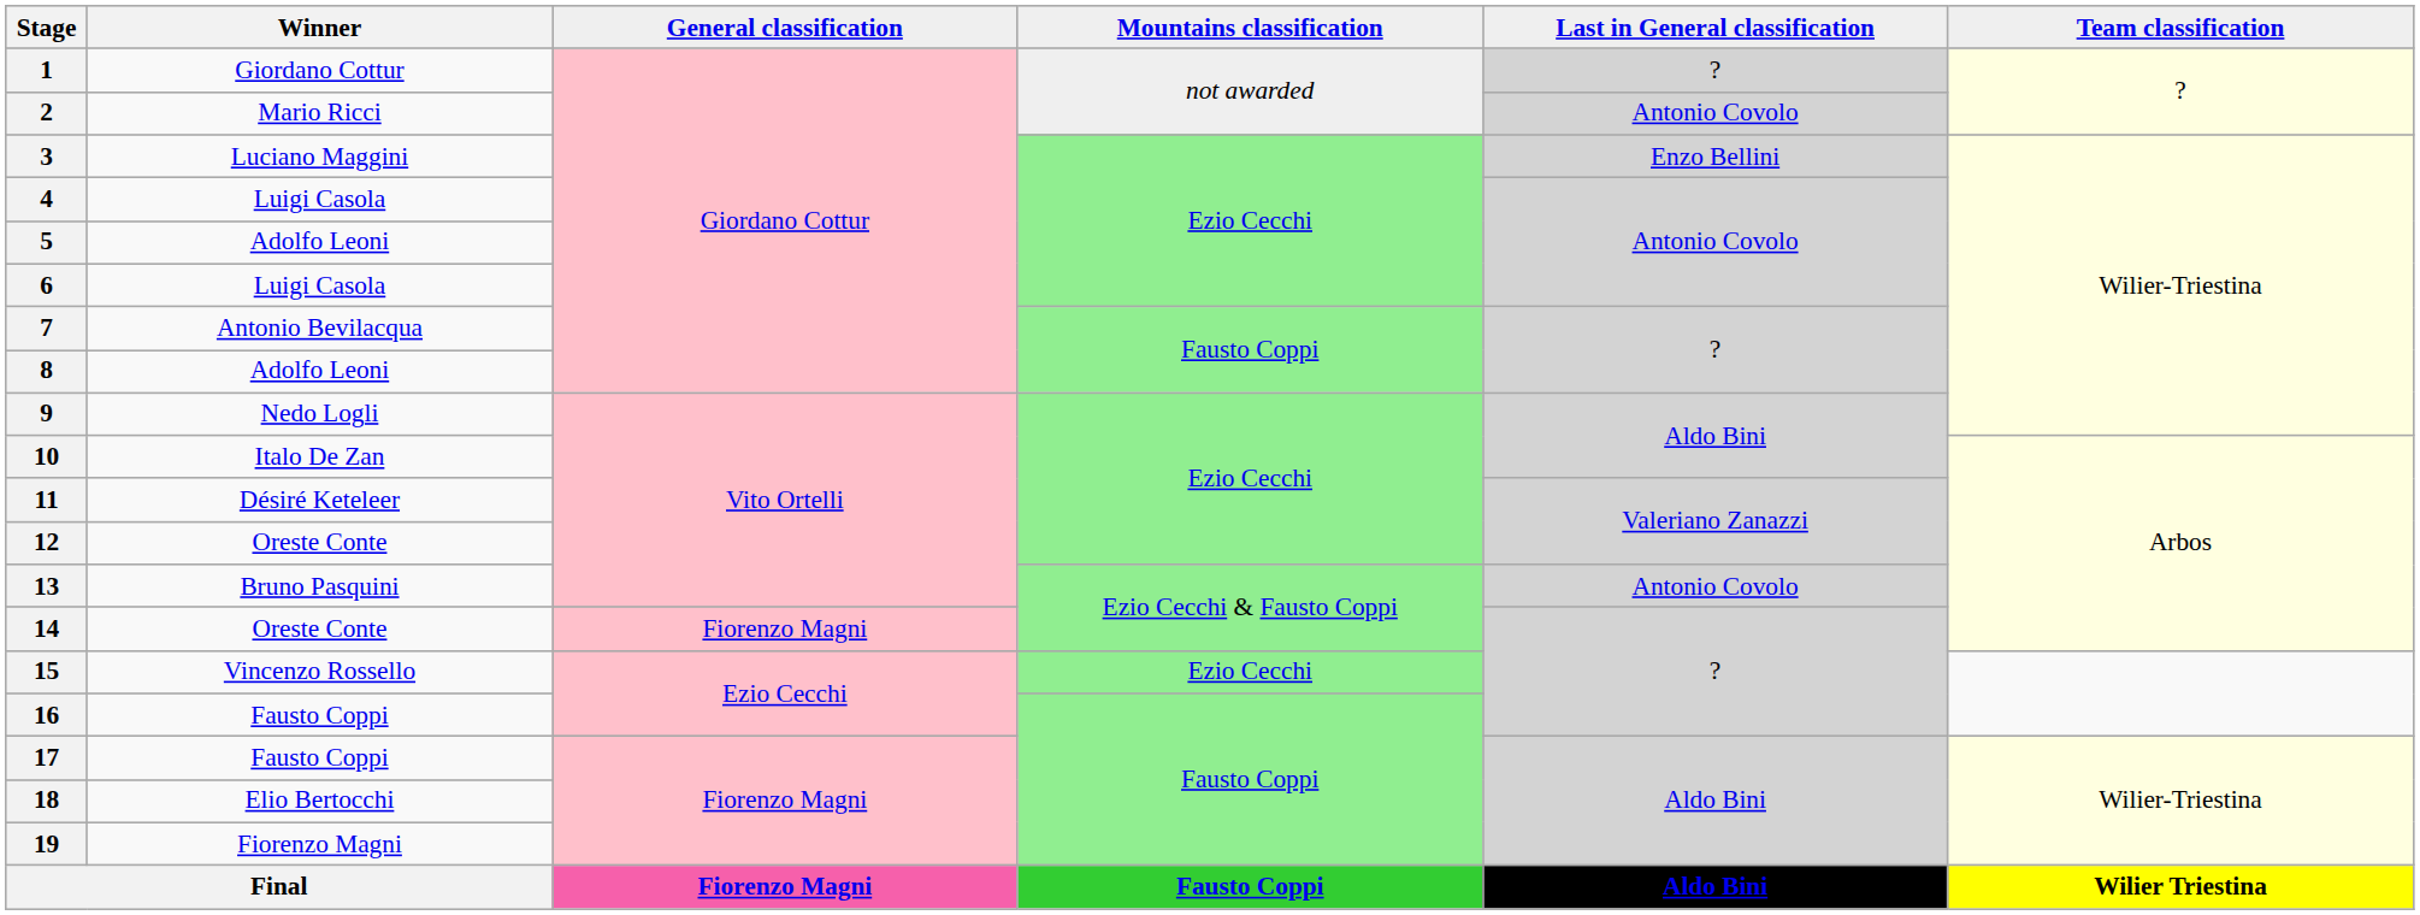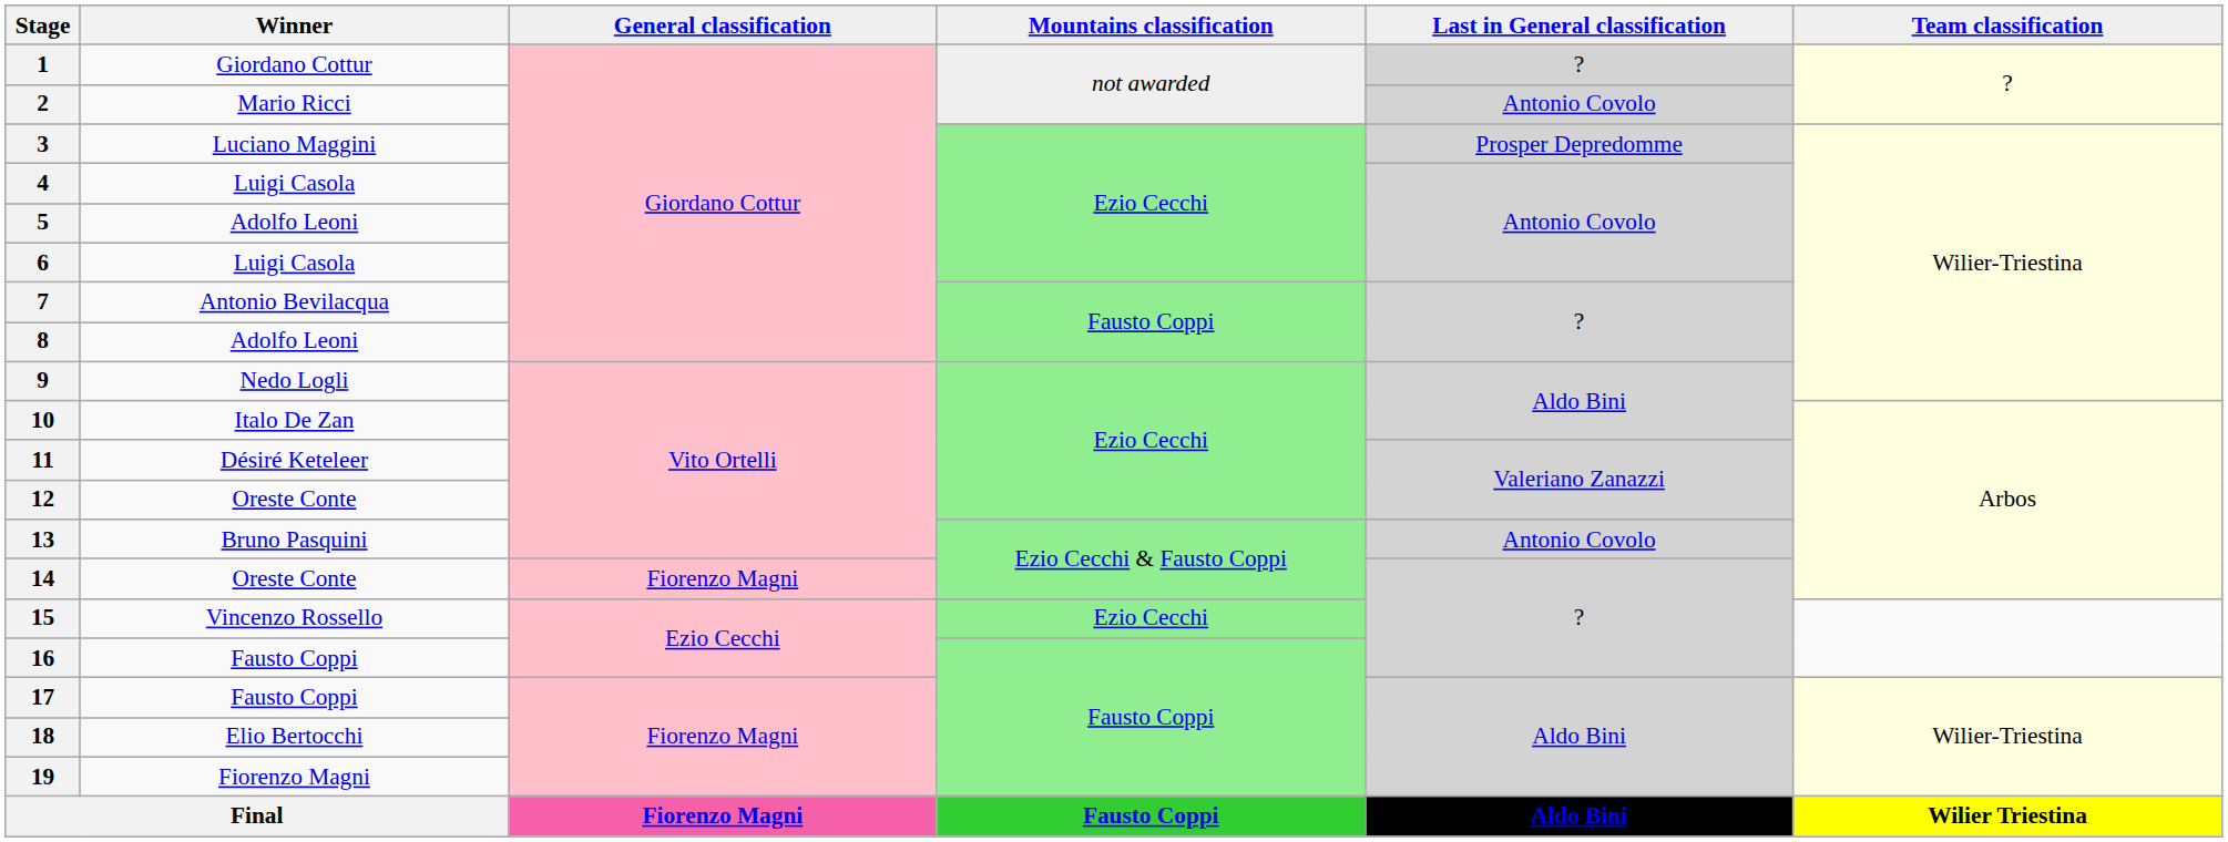 <table class="wikitable" style="text-align: center; font-size:smaller;">
 <tr style="background:#efefef;">
 <th style="width:1%;">Stage</th>
 <th style="width:14%;">Winner</th>
 <th style="background:#efefef; width:14%;"><a href='#'>General classification</a><br></th>
 <th style="background:#efefef; width:14%;"><a href='#'>Mountains classification</a></th>
 <th style="background:#efefef; width:14%;"><a href='#'>Last in General classification</a><br></th>
 <th style="background:#efefef; width:14%;"><a href='#'>Team classification</a></th>
 </tr>
 <tr>
 <th>1</th>
 <td><a href='#'>Giordano Cottur</a></td>
 <td style="background:pink;" rowspan="8"><a href='#'>Giordano Cottur</a></td>
 <td style="background:#EFEFEF;" rowspan="2"><em>not awarded</em></td>
 <td style="background:lightgray;" rowspan="1">?</td>
 <td style="background:lightyellow;" rowspan="2">?</td>
 </tr>
 <tr>
 <th>2</th>
 <td><a href='#'>Mario Ricci</a></td>
 <td style="background:lightgray;" rowspan="1"><a href='#'>Antonio Covolo</a></td>
 </tr>
 <tr>
 <th>3</th>
 <td><a href='#'>Luciano Maggini</a></td>
 <td style="background:lightgreen;" rowspan="4"><a href='#'>Ezio Cecchi</a></td>
-<td style="background:lightgray;" rowspan="1"><a href='#'>Enzo Bellini</a></td>
+<td style="background:lightgray;" rowspan="1"><a href='#'>Prosper Depredomme</a></td>
 <td style="background:lightyellow;" rowspan="7">Wilier-Triestina</td>
 </tr>
 <tr>
 <th>4</th>
 <td><a href='#'>Luigi Casola</a></td>
 <td style="background:lightgray;" rowspan="3"><a href='#'>Antonio Covolo</a></td>
 </tr>
 <tr>
 <th>5</th>
 <td><a href='#'>Adolfo Leoni</a></td>
 </tr>
 <tr>
 <th>6</th>
 <td><a href='#'>Luigi Casola</a></td>
 </tr>
 <tr>
 <th>7</th>
 <td><a href='#'>Antonio Bevilacqua</a></td>
 <td style="background:lightgreen;" rowspan="2"><a href='#'>Fausto Coppi</a></td>
 <td style="background:lightgray;" rowspan="2">?</td>
 </tr>
 <tr>
 <th>8</th>
 <td><a href='#'>Adolfo Leoni</a></td>
 </tr>
 <tr>
 <th>9</th>
 <td><a href='#'>Nedo Logli</a></td>
 <td style="background:pink;" rowspan="5"><a href='#'>Vito Ortelli</a></td>
 <td style="background:lightgreen;" rowspan="4"><a href='#'>Ezio Cecchi</a></td>
 <td style="background:lightgray;" rowspan="2"><a href='#'>Aldo Bini</a></td>
 </tr>
 <tr>
 <th>10</th>
 <td><a href='#'>Italo De Zan</a></td>
 <td style="background:lightyellow;" rowspan="5">Arbos</td>
 </tr>
 <tr>
 <th>11</th>
 <td><a href='#'>Désiré Keteleer</a></td>
 <td style="background:lightgray;" rowspan="2"><a href='#'>Valeriano Zanazzi</a></td>
 </tr>
 <tr>
 <th>12</th>
 <td><a href='#'>Oreste Conte</a></td>
 </tr>
 <tr>
 <th>13</th>
 <td><a href='#'>Bruno Pasquini</a></td>
 <td style="background:lightgreen;" rowspan="2"><a href='#'>Ezio Cecchi</a> & <a href='#'>Fausto Coppi</a></td>
 <td style="background:lightgray;" rowspan="1"><a href='#'>Antonio Covolo</a></td>
 </tr>
 <tr>
 <th>14</th>
 <td><a href='#'>Oreste Conte</a></td>
 <td style="background:pink;" rowspan="1"><a href='#'>Fiorenzo Magni</a></td>
 <td style="background:lightgray;" rowspan="3">?</td>
 </tr>
 <tr>
 <th>15</th>
 <td><a href='#'>Vincenzo Rossello</a></td>
 <td style="background:pink;" rowspan="2"><a href='#'>Ezio Cecchi</a></td>
 <td style="background:lightgreen;"><a href='#'>Ezio Cecchi</a></td>
 </tr>
 <tr>
 <th>16</th>
 <td><a href='#'>Fausto Coppi</a></td>
 <td style="background:lightgreen;" rowspan="4"><a href='#'>Fausto Coppi</a></td>
 </tr>
 <tr>
 <th>17</th>
 <td><a href='#'>Fausto Coppi</a></td>
 <td style="background:pink;" rowspan="3"><a href='#'>Fiorenzo Magni</a></td>
 <td style="background:lightgray;" rowspan="3"><a href='#'>Aldo Bini</a></td>
 <td style="background:lightyellow;" rowspan="3">Wilier-Triestina</td>
 </tr>
 <tr>
 <th>18</th>
 <td><a href='#'>Elio Bertocchi</a></td>
 </tr>
 <tr>
 <th>19</th>
 <td><a href='#'>Fiorenzo Magni</a></td>
 </tr>
 <tr>
 <th colspan=2><strong>Final</strong></th>
 <th style="background:#F660AB;"><strong><a href='#'>Fiorenzo Magni</a></strong></th>
 <th style="background:#32CD32;"><strong><a href='#'>Fausto Coppi</a></strong></th>
 <th style="background:black;"><strong><a href='#'>Aldo Bini</a></strong></th>
 <th style="background:yellow;"><strong>Wilier Triestina</strong></th>
 </tr>
 </table>
